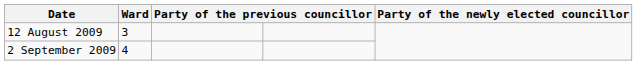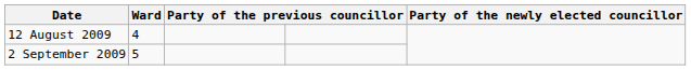 <table class="wikitable">
 <tr>
 <th>Date</th>
 <th>Ward</th>
 <th colspan=2>Party of the previous councillor</th>
 <th colspan=2>Party of the newly elected councillor</th>
 </tr>
 <tr>
 <td>12 August 2009</td>
-<td>3</td>
+<td>4</td>
 <td></td>
 <td></td>
 </tr>
 <tr>
 <td>2 September 2009</td>
-<td>4</td>
+<td>5</td>
 <td></td>
 <td></td>
 </tr>
 </table>
